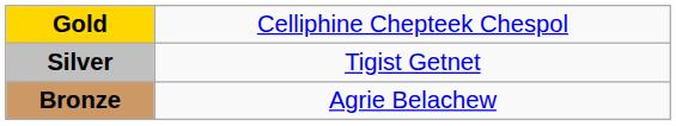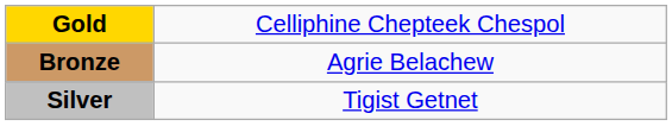 <table class="wikitable" style=" text-align:center; " width="35%">
 <tr>
 <td style="background:gold"><strong>Gold</strong></td>
 <td><a href='#'>Celliphine Chepteek Chespol</a> <br><small></small></td>
 </tr>
 <tr>
+<td style="background:#cc9966"><strong>Bronze</strong></td>
+<td><a href='#'>Agrie Belachew</a> <br><small></small></td>
+</tr>
+<tr>
 <td style="background:silver"><strong>Silver</strong></td>
 <td><a href='#'>Tigist Getnet</a><br><small> </small></td>
 </tr>
-<tr>
-<td style="background:#cc9966"><strong>Bronze</strong></td>
-<td><a href='#'>Agrie Belachew</a> <br><small></small></td>
-</tr>
 </table>
